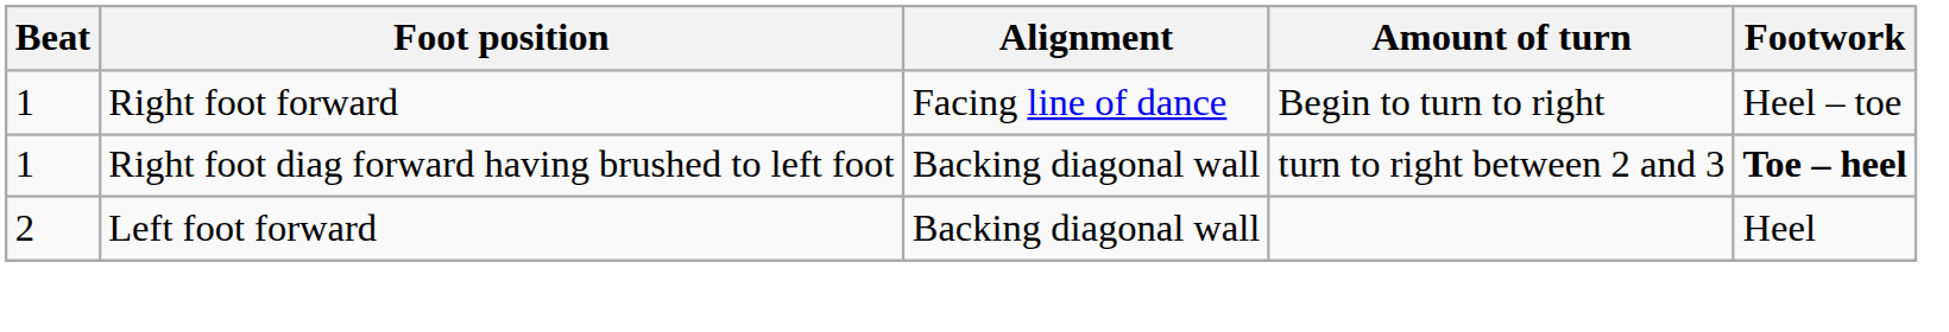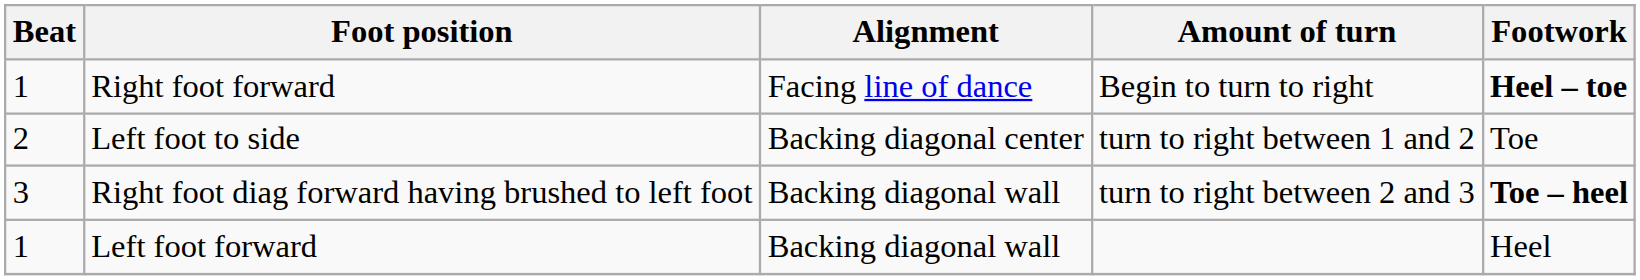 <table class="wikitable" style="font-size:90%;">
 <tr>
 <th>Beat</th>
 <th>Foot position</th>
 <th>Alignment</th>
 <th>Amount of turn</th>
 <th>Footwork</th>
 </tr>
 <tr>
 <td>1</td>
 <td>Right foot forward</td>
 <td>Facing <a href='#'>line of dance</a></td>
 <td>Begin to turn to right</td>
-<td>Heel – toe</td>
+<td><strong>Heel – toe</strong></td>
 </tr>
 <tr>
-<td>1</td>
+<td>2</td>
+<td>Left foot to side</td>
+<td>Backing diagonal center</td>
+<td> turn to right between 1 and 2</td>
+<td>Toe</td>
+</tr>
+<tr>
+<td>3</td>
 <td>Right foot diag forward having brushed to left foot</td>
 <td>Backing diagonal wall</td>
 <td> turn to right between 2 and 3</td>
 <td><strong>Toe – heel</strong></td>
 </tr>
 <tr>
-<td>2</td>
+<td>1</td>
 <td>Left foot forward</td>
 <td>Backing diagonal wall</td>
 <td></td>
 <td>Heel</td>
 </tr>
 <tr>
 </tr>
 </table>
